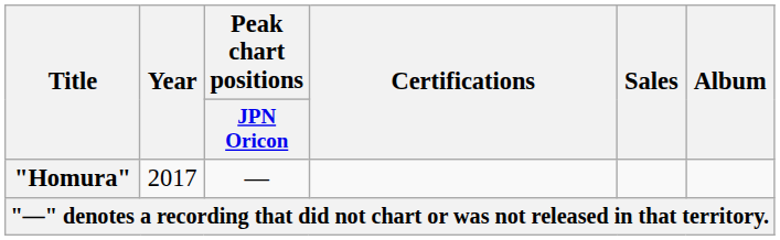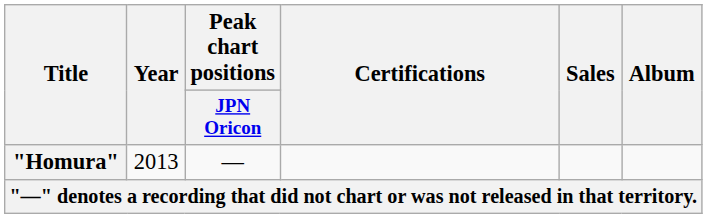 <table class="wikitable plainrowheaders">
 <tr>
 <th scope="col" rowspan="2">Title</th>
 <th scope="col" rowspan="2">Year</th>
 <th scope="col" colspan="1">Peak chart positions</th>
 <th scope="col" rowspan="2" style="width:12em;">Certifications<br></th>
 <th scope="col" rowspan="2">Sales<br></th>
 <th scope="col" rowspan="2">Album</th>
 </tr>
 <tr>
 <th scope="col" style="width:4em;font-size:85%"><a href='#'>JPN<br>Oricon</a><br></th>
 </tr>
 <tr>
 <th scope="row">"Homura"</th>
-<td align="center">2017</td>
+<td align="center">2013</td>
 <td align="center">—</td>
 <td></td>
 <td></td>
 <td></td>
 </tr>
 <tr>
 <th align="center" colspan="6" style="font-size:90%">"—" denotes a recording that did not chart or was not released in that territory.</th>
 </tr>
 </table>
